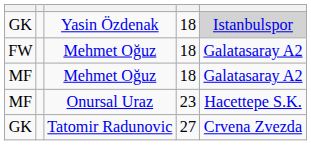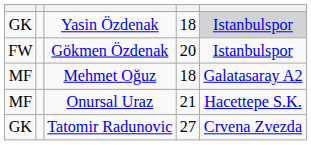 <table class="wikitable sortable" style="text-align: center">
 <tr>
 <th></th>
 <th></th>
 <th></th>
 <th></th>
 <th></th>
 </tr>
 <tr>
 <td>GK</td>
 <td></td>
 <td><a href='#'>Yasin Özdenak</a></td>
 <td>18</td>
 <td style="background: lightgrey;"><a href='#'>Istanbulspor</a></td>
 </tr>
 <tr>
 <td>FW</td>
 <td></td>
-<td><a href='#'>Mehmet Oğuz</a></td>
-<td>18</td>
-<td><a href='#'>Galatasaray A2</a></td>
+<td><a href='#'>Gökmen Özdenak</a></td>
+<td>20</td>
+<td><a href='#'>Istanbulspor</a></td>
 </tr>
 <tr>
 <td>MF</td>
 <td></td>
 <td><a href='#'>Mehmet Oğuz</a></td>
 <td>18</td>
 <td><a href='#'>Galatasaray A2</a></td>
 </tr>
 <tr>
 <td>MF</td>
 <td></td>
 <td><a href='#'>Onursal Uraz</a></td>
-<td>23</td>
+<td>21</td>
 <td><a href='#'>Hacettepe S.K.</a></td>
 </tr>
 <tr>
 <td>GK</td>
 <td></td>
 <td><a href='#'>Tatomir Radunovic</a></td>
 <td>27</td>
 <td><a href='#'>Crvena Zvezda</a></td>
 </tr>
 </table>
